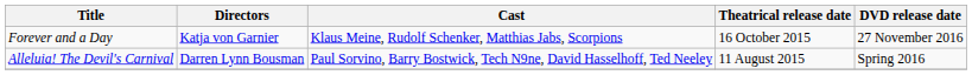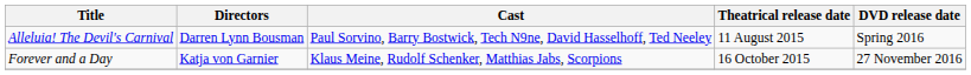 <table class="wikitable sortable">
 <tr>
 <th>Title</th>
 <th>Directors</th>
 <th>Cast</th>
 <th>Theatrical release date</th>
 <th>DVD release date</th>
 </tr>
 <tr>
+<td><em><a href='#'>Alleluia! The Devil's Carnival</a></em></td>
+<td><a href='#'>Darren Lynn Bousman</a></td>
+<td><a href='#'>Paul Sorvino</a>, <a href='#'>Barry Bostwick</a>, <a href='#'>Tech N9ne</a>, <a href='#'>David Hasselhoff</a>, <a href='#'>Ted Neeley</a></td>
+<td>11 August 2015</td>
+<td>Spring 2016</td>
+</tr>
+<tr>
 <td><em>Forever and a Day</em></td>
 <td><a href='#'>Katja von Garnier</a></td>
 <td><a href='#'>Klaus Meine</a>, <a href='#'>Rudolf Schenker</a>, <a href='#'>Matthias Jabs</a>, <a href='#'>Scorpions</a></td>
 <td>16 October 2015</td>
 <td>27 November 2016</td>
 </tr>
 <tr>
-<td><em><a href='#'>Alleluia! The Devil's Carnival</a></em></td>
-<td><a href='#'>Darren Lynn Bousman</a></td>
-<td><a href='#'>Paul Sorvino</a>, <a href='#'>Barry Bostwick</a>, <a href='#'>Tech N9ne</a>, <a href='#'>David Hasselhoff</a>, <a href='#'>Ted Neeley</a></td>
-<td>11 August 2015</td>
-<td>Spring 2016</td>
-</tr>
-<tr>
 </tr>
 </table>
